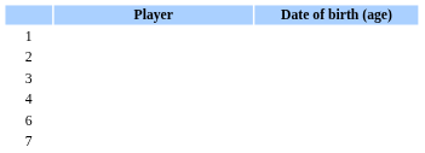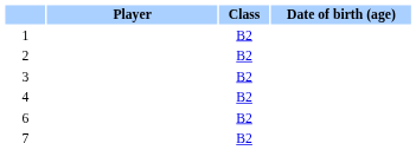 <table class="sortable" border="0" cellspacing="2" cellpadding="2">
 <tr style="background-color:#AAD0FF">
 <th width=8%></th>
 <th width=34%>Player</th>
+<th width=10%>Class</th>
 <th width=28%>Date of birth (age)</th>
 </tr>
 <tr>
 <td style="text-align: center;">1</td>
 <td></td>
+<td style="text-align: center;"><a href='#'>B2</a></td>
 <td style="text-align: center;"></td>
 </tr>
 <tr>
 <td style="text-align: center;">2</td>
 <td></td>
+<td style="text-align: center;"><a href='#'>B2</a></td>
 <td style="text-align: center;"></td>
 </tr>
 <tr>
 <td style="text-align: center;">3</td>
 <td></td>
+<td style="text-align: center;"><a href='#'>B2</a></td>
 <td style="text-align: center;"></td>
 </tr>
 <tr>
 <td style="text-align: center;">4</td>
 <td></td>
+<td style="text-align: center;"><a href='#'>B2</a></td>
 <td style="text-align: center;"></td>
 </tr>
 <tr>
 <td style="text-align: center;">6</td>
 <td></td>
+<td style="text-align: center;"><a href='#'>B2</a></td>
 <td style="text-align: center;"></td>
 </tr>
 <tr>
 <td style="text-align: center;">7</td>
 <td></td>
+<td style="text-align: center;"><a href='#'>B2</a></td>
 <td style="text-align: center;"></td>
 </tr>
 </table>
